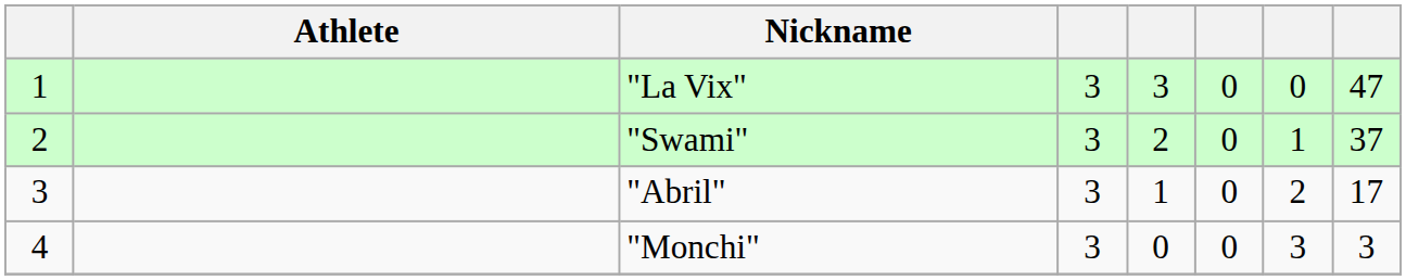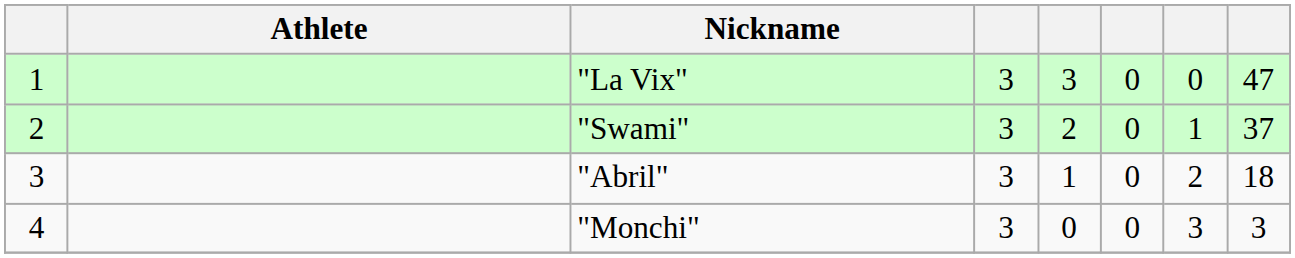 <table class="wikitable" style="text-align: center; font-size:100% ">
 <tr>
 <th width=25></th>
 <th width=250>Athlete</th>
 <th width=200>Nickname</th>
 <th width=25></th>
 <th width=25></th>
 <th width=25></th>
 <th width=25></th>
 <th width=25></th>
 </tr>
 <tr bgcolor="ccffcc">
 <td>1</td>
 <td align=left></td>
 <td align=left>"La Vix"</td>
 <td>3</td>
 <td>3</td>
 <td>0</td>
 <td>0</td>
 <td>47</td>
 </tr>
 <tr bgcolor="ccffcc">
 <td>2</td>
 <td align=left></td>
 <td align=left>"Swami"</td>
 <td>3</td>
 <td>2</td>
 <td>0</td>
 <td>1</td>
 <td>37</td>
 </tr>
 <tr>
 <td>3</td>
 <td align=left></td>
 <td align=left>"Abril"</td>
 <td>3</td>
 <td>1</td>
 <td>0</td>
 <td>2</td>
-<td>17</td>
+<td>18</td>
 </tr>
 <tr>
 <td>4</td>
 <td align=left></td>
 <td align=left>"Monchi"</td>
 <td>3</td>
 <td>0</td>
 <td>0</td>
 <td>3</td>
 <td>3</td>
 </tr>
 <tr>
 </tr>
 </table>
